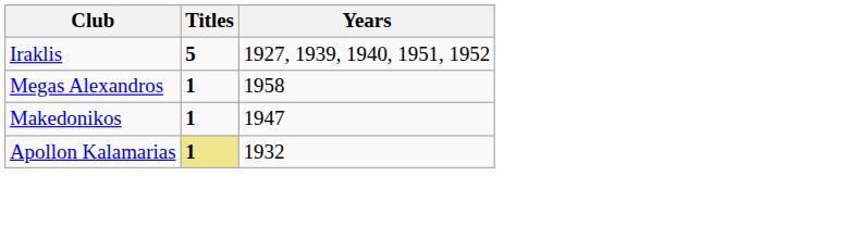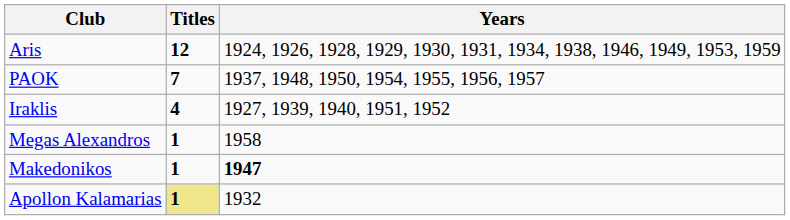 <table class="wikitable">
 <tr>
 <th>Club</th>
 <th>Titles</th>
 <th>Years</th>
 </tr>
 <tr>
+<td><a href='#'>Aris</a></td>
+<td><strong>12</strong></td>
+<td>1924, 1926, 1928, 1929, 1930, 1931, 1934, 1938, 1946, 1949, 1953, 1959</td>
+</tr>
+<tr>
+<td><a href='#'>PAOK</a></td>
+<td><strong>7</strong></td>
+<td>1937, 1948, 1950, 1954, 1955, 1956, 1957</td>
+</tr>
+<tr>
 <td><a href='#'>Iraklis</a></td>
-<td><strong>5</strong></td>
+<td><strong>4</strong></td>
 <td>1927, 1939, 1940, 1951, 1952</td>
 </tr>
 <tr>
 <td><a href='#'>Megas Alexandros</a></td>
 <td><strong>1</strong></td>
 <td>1958</td>
 </tr>
 <tr>
 <td><a href='#'>Makedonikos</a></td>
 <td><strong>1</strong></td>
-<td>1947</td>
+<td><strong>1947</strong></td>
 </tr>
 <tr>
 <td><a href='#'>Apollon Kalamarias</a></td>
 <td style="background: khaki;"><strong>1</strong></td>
 <td>1932</td>
 </tr>
 </table>
